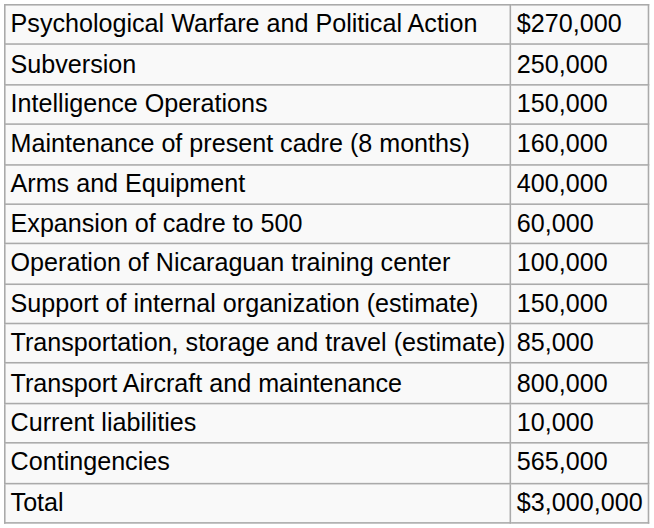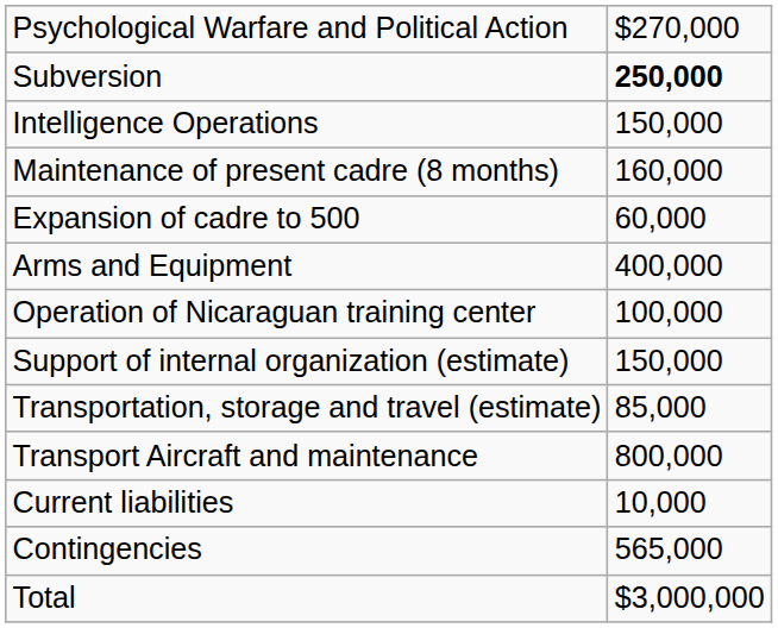 <table class="wikitable">
 <tr>
 <td>Psychological Warfare and Political Action</td>
 <td>$270,000</td>
 </tr>
 <tr>
 <td>Subversion</td>
-<td>250,000</td>
+<td><strong>250,000</strong></td>
 </tr>
 <tr>
 <td>Intelligence Operations</td>
 <td>150,000</td>
 </tr>
 <tr>
 <td>Maintenance of present cadre (8 months)</td>
 <td>160,000</td>
 </tr>
 <tr>
+<td>Expansion of cadre to 500</td>
+<td>60,000</td>
+</tr>
+<tr>
 <td>Arms and Equipment</td>
 <td>400,000</td>
-</tr>
-<tr>
-<td>Expansion of cadre to 500</td>
-<td>60,000</td>
 </tr>
 <tr>
 <td>Operation of Nicaraguan training center</td>
 <td>100,000</td>
 </tr>
 <tr>
 <td>Support of internal organization (estimate)</td>
 <td>150,000</td>
 </tr>
 <tr>
 <td>Transportation, storage and travel (estimate)</td>
 <td>85,000</td>
 </tr>
 <tr>
 <td>Transport Aircraft and maintenance</td>
 <td>800,000</td>
 </tr>
 <tr>
 <td>Current liabilities</td>
 <td>10,000</td>
 </tr>
 <tr>
 <td>Contingencies</td>
 <td>565,000</td>
 </tr>
 <tr>
 <td>Total</td>
 <td>$3,000,000</td>
 </tr>
 </table>
